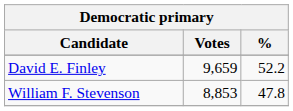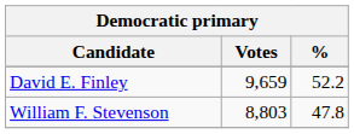 <table class="wikitable" align="left" style="margin: 1em 1em 1em 0; font-size: 95%;">
 <tr>
 <th colspan="3">Democratic primary</th>
 </tr>
 <tr>
 <th colspan="1" style="width: 170px">Candidate</th>
 <th style="width: 50px">Votes</th>
 <th style="width: 40px">%</th>
 </tr>
 <tr>
 </tr>
 <tr>
 <td><a href='#'>David E. Finley</a></td>
 <td align="right">9,659</td>
 <td align="right">52.2</td>
 </tr>
 <tr>
 <td><a href='#'>William F. Stevenson</a></td>
-<td align="right">8,853</td>
+<td align="right">8,803</td>
 <td align="right">47.8</td>
 </tr>
 <tr>
 </tr>
 </table>
